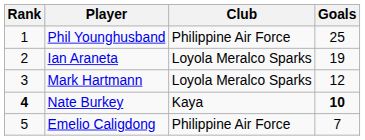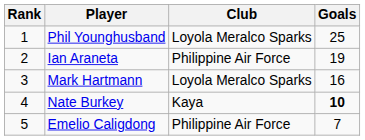 <table class="wikitable" style="text-align:center">
 <tr>
 <th>Rank</th>
 <th>Player</th>
 <th>Club</th>
 <th>Goals</th>
 </tr>
 <tr>
 <td rowspan="1">1</td>
 <td align="left"> <a href='#'>Phil Younghusband</a></td>
-<td align="left">Philippine Air Force</td>
+<td align="left">Loyola Meralco Sparks</td>
 <td>25</td>
 </tr>
 <tr>
 <td rowspan="1">2</td>
 <td align="left"> <a href='#'>Ian Araneta</a></td>
-<td align="left">Loyola Meralco Sparks</td>
+<td align="left">Philippine Air Force</td>
 <td>19</td>
 </tr>
 <tr>
 <td rowspan="1">3</td>
 <td align="left"> <a href='#'>Mark Hartmann</a></td>
 <td align="left">Loyola Meralco Sparks</td>
-<td>12</td>
+<td>16</td>
 </tr>
 <tr>
-<td rowspan="1"><strong>4</strong></td>
+<td rowspan="1">4</td>
 <td align="left"> <a href='#'>Nate Burkey</a></td>
 <td align="left">Kaya</td>
 <td><strong>10</strong></td>
 </tr>
 <tr>
 <td rowspan="1">5</td>
 <td align="left"> <a href='#'>Emelio Caligdong</a></td>
 <td align="left">Philippine Air Force</td>
 <td>7</td>
 </tr>
 </table>
